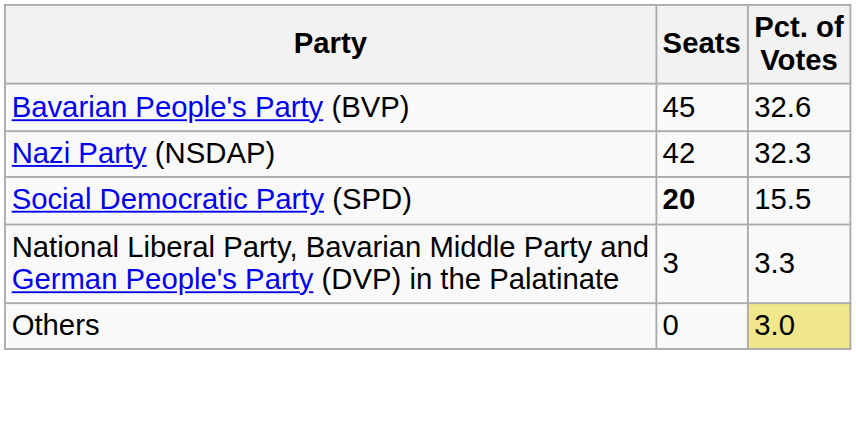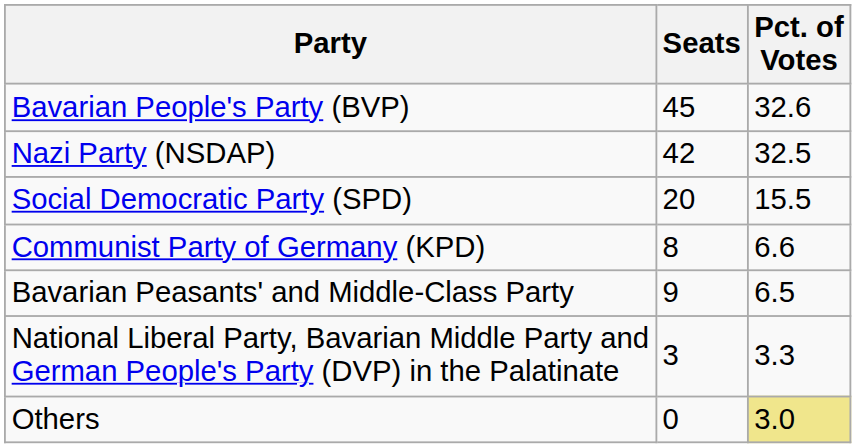 <table class="wikitable col2right col3right style="text-align:left">
 <tr>
 <th>Party</th>
 <th>Seats</th>
 <th>Pct. of<br>Votes</th>
 </tr>
 <tr>
 <td><a href='#'>Bavarian People's Party</a> (BVP)</td>
 <td>45</td>
 <td>32.6</td>
 </tr>
 <tr>
 <td><a href='#'>Nazi Party</a> (NSDAP)</td>
 <td>42</td>
-<td>32.3</td>
+<td>32.5</td>
 </tr>
 <tr>
 <td><a href='#'>Social Democratic Party</a> (SPD)</td>
-<td><strong>20</strong></td>
+<td>20</td>
 <td>15.5</td>
+</tr>
+<tr>
+<td><a href='#'>Communist Party of Germany</a> (KPD)</td>
+<td>8</td>
+<td>6.6</td>
+</tr>
+<tr>
+<td>Bavarian Peasants' and Middle-Class Party</td>
+<td>9</td>
+<td>6.5</td>
 </tr>
 <tr>
 <td>National Liberal Party, Bavarian Middle Party and<br><a href='#'>German People's Party</a> (DVP) in the Palatinate</td>
 <td>3</td>
 <td>3.3</td>
 </tr>
 <tr>
 <td>Others</td>
 <td>0</td>
 <td style="background: khaki;">3.0</td>
 </tr>
 </table>
